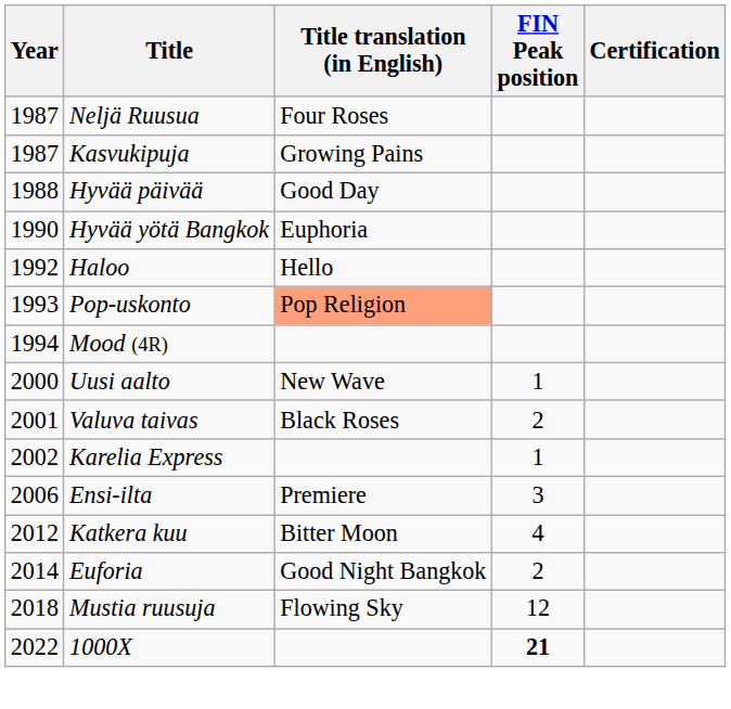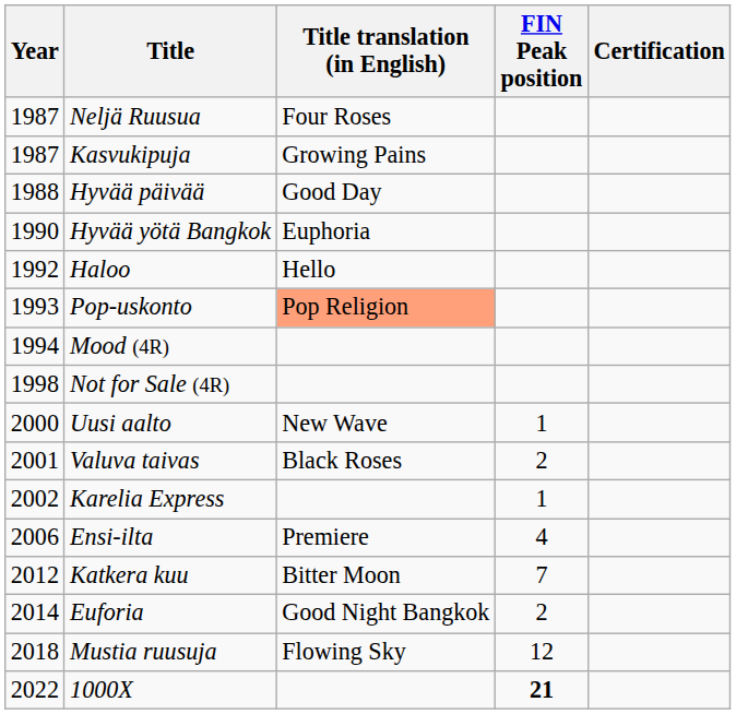 <table class="wikitable">
 <tr>
 <th align="left">Year</th>
 <th align="left">Title</th>
 <th align="left">Title translation <br>(in English)</th>
 <th style="text-align:center;"><a href='#'>FIN</a><br>Peak<br>position<br></th>
 <th style="text-align:center;">Certification</th>
 </tr>
 <tr>
 <td align="left">1987</td>
 <td align="left"><em>Neljä Ruusua</em></td>
 <td align="left">Four Roses</td>
 <td style="text-align:center;"></td>
 <td style="text-align:center;"></td>
 </tr>
 <tr>
 <td align="left">1987</td>
 <td align="left"><em>Kasvukipuja</em></td>
 <td align="left">Growing Pains</td>
 <td style="text-align:center;"></td>
 <td style="text-align:center;"></td>
 </tr>
 <tr>
 <td align="left">1988</td>
 <td align="left"><em>Hyvää päivää</em></td>
 <td align="left">Good Day</td>
 <td style="text-align:center;"></td>
 <td style="text-align:center;"></td>
 </tr>
 <tr>
 <td align="left">1990</td>
 <td align="left"><em>Hyvää yötä Bangkok</em></td>
 <td align="left">Euphoria</td>
 <td style="text-align:center;"></td>
 <td style="text-align:center;"></td>
 </tr>
 <tr>
 <td align="left">1992</td>
 <td align="left"><em>Haloo</em></td>
 <td align="left">Hello</td>
 <td style="text-align:center;"></td>
 <td style="text-align:center;"></td>
 </tr>
 <tr>
 <td align="left">1993</td>
 <td align="left"><em>Pop-uskonto</em></td>
 <td align="left" style="background: lightsalmon;">Pop Religion</td>
 <td style="text-align:center;"></td>
 <td style="text-align:center;"></td>
 </tr>
 <tr>
 <td align="left">1994</td>
 <td align="left"><em>Mood</em> <small>(4R)</small></td>
 <td align="left"></td>
 <td style="text-align:center;"></td>
 <td style="text-align:center;"></td>
 </tr>
 <tr>
+<td align="left">1998</td>
+<td align="left"><em>Not for Sale</em> <small>(4R)</small></td>
+<td align="left"></td>
+<td style="text-align:center;"></td>
+<td style="text-align:center;"></td>
+</tr>
+<tr>
 <td align="left">2000</td>
 <td align="left"><em>Uusi aalto</em></td>
 <td align="left">New Wave</td>
 <td style="text-align:center;">1</td>
 <td style="text-align:center;"></td>
 </tr>
 <tr>
 <td align="left">2001</td>
 <td align="left"><em>Valuva taivas</em></td>
 <td align="left">Black Roses</td>
 <td style="text-align:center;">2</td>
 <td style="text-align:center;"></td>
 </tr>
 <tr>
 <td align="left">2002</td>
 <td align="left"><em>Karelia Express</em></td>
 <td align="left"></td>
 <td style="text-align:center;">1</td>
 <td style="text-align:center;"></td>
 </tr>
 <tr>
 <td align="left">2006</td>
 <td align="left"><em>Ensi-ilta</em></td>
 <td align="left">Premiere</td>
-<td style="text-align:center;">3</td>
+<td style="text-align:center;">4</td>
 <td style="text-align:center;"></td>
 </tr>
 <tr>
 <td align="left">2012</td>
 <td align="left"><em>Katkera kuu</em></td>
 <td align="left">Bitter Moon</td>
-<td style="text-align:center;">4</td>
+<td style="text-align:center;">7</td>
 <td style="text-align:center;"></td>
 </tr>
 <tr>
 <td align="left">2014</td>
 <td align="left"><em>Euforia</em></td>
 <td align="left">Good Night Bangkok</td>
 <td style="text-align:center;">2</td>
 <td style="text-align:center;"></td>
 </tr>
 <tr>
 <td align="left">2018</td>
 <td align="left"><em>Mustia ruusuja</em></td>
 <td align="left">Flowing Sky</td>
 <td style="text-align:center;">12</td>
 <td style="text-align:center;"></td>
 </tr>
 <tr>
 <td align="left">2022</td>
 <td align="left"><em>1000X</em></td>
 <td align="left"></td>
 <td style="text-align:center;"><strong>21<br></strong></td>
 <td style="text-align:center;"></td>
 </tr>
 </table>
